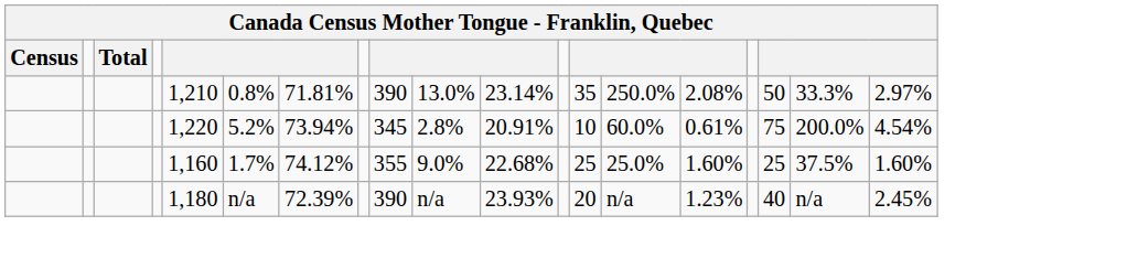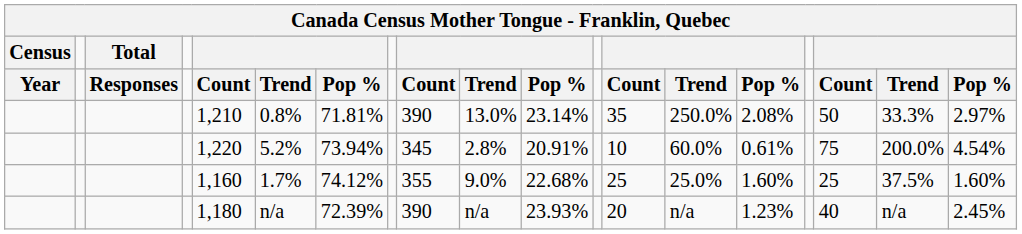 <table class="wikitable">
 <tr>
 <th colspan="19">Canada Census Mother Tongue - Franklin, Quebec</th>
 </tr>
 <tr>
 <th>Census</th>
 <td></td>
 <th>Total</th>
 <td colspan="1"></td>
 <th colspan="3"></th>
 <td colspan="1"></td>
 <th colspan="3"></th>
 <td colspan="1"></td>
 <th colspan="3"></th>
 <td colspan="1"></td>
 <th colspan="3"></th>
+</tr>
+<tr>
+<th>Year</th>
+<td></td>
+<th>Responses</th>
+<td></td>
+<th>Count</th>
+<th>Trend</th>
+<th>Pop %</th>
+<td></td>
+<th>Count</th>
+<th>Trend</th>
+<th>Pop %</th>
+<td></td>
+<th>Count</th>
+<th>Trend</th>
+<th>Pop %</th>
+<td></td>
+<th>Count</th>
+<th>Trend</th>
+<th>Pop %</th>
 </tr>
 <tr>
 <td></td>
 <td></td>
 <td></td>
 <td></td>
 <td>1,210</td>
 <td> 0.8%</td>
 <td>71.81%</td>
 <td></td>
 <td>390</td>
 <td> 13.0%</td>
 <td>23.14%</td>
 <td></td>
 <td>35</td>
 <td> 250.0%</td>
 <td>2.08%</td>
 <td></td>
 <td>50</td>
 <td> 33.3%</td>
 <td>2.97%</td>
 </tr>
 <tr>
 <td></td>
 <td></td>
 <td></td>
 <td></td>
 <td>1,220</td>
 <td> 5.2%</td>
 <td>73.94%</td>
 <td></td>
 <td>345</td>
 <td> 2.8%</td>
 <td>20.91%</td>
 <td></td>
 <td>10</td>
 <td> 60.0%</td>
 <td>0.61%</td>
 <td></td>
 <td>75</td>
 <td> 200.0%</td>
 <td>4.54%</td>
 </tr>
 <tr>
 <td></td>
 <td></td>
 <td></td>
 <td></td>
 <td>1,160</td>
 <td> 1.7%</td>
 <td>74.12%</td>
 <td></td>
 <td>355</td>
 <td> 9.0%</td>
 <td>22.68%</td>
 <td></td>
 <td>25</td>
 <td> 25.0%</td>
 <td>1.60%</td>
 <td></td>
 <td>25</td>
 <td> 37.5%</td>
 <td>1.60%</td>
 </tr>
 <tr>
 <td></td>
 <td></td>
 <td></td>
 <td></td>
 <td>1,180</td>
 <td>n/a</td>
 <td>72.39%</td>
 <td></td>
 <td>390</td>
 <td>n/a</td>
 <td>23.93%</td>
 <td></td>
 <td>20</td>
 <td>n/a</td>
 <td>1.23%</td>
 <td></td>
 <td>40</td>
 <td>n/a</td>
 <td>2.45%</td>
 </tr>
 </table>
